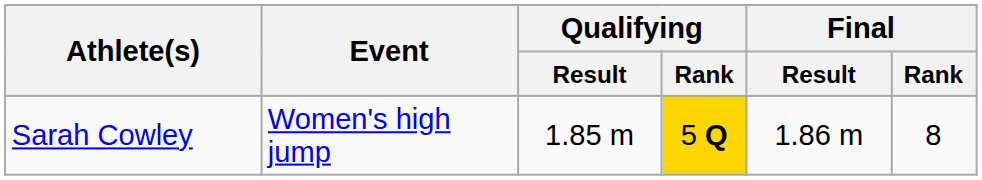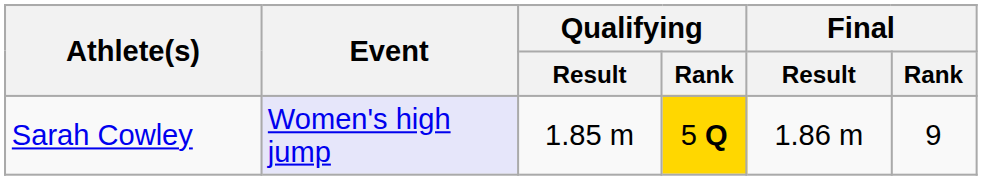 <table class=wikitable style="text-align:center; font-size:90%">
 <tr>
 <th rowspan="2" width=120>Athlete(s)</th>
 <th rowspan="2" width=120>Event</th>
 <th colspan="2" width=100>Qualifying</th>
 <th colspan="2" width=100>Final</th>
 </tr>
 <tr>
 <th style="line-height:1em" width=65><small>Result</small></th>
 <th style="line-height:1em" width=35><small>Rank</small></th>
 <th style="line-height:1em" width=65><small>Result</small></th>
 <th style="line-height:1em" width=35><small>Rank</small></th>
 </tr>
 <tr>
 <td align=left><a href='#'>Sarah Cowley</a></td>
-<td align=left><a href='#'>Women's high jump</a></td>
+<td align=left style="background: lavender;"><a href='#'>Women's high jump</a></td>
 <td>1.85 m</td>
 <td style="background: gold;">5 <strong>Q</strong></td>
 <td>1.86 m</td>
-<td>8</td>
+<td>9</td>
 </tr>
 </table>
